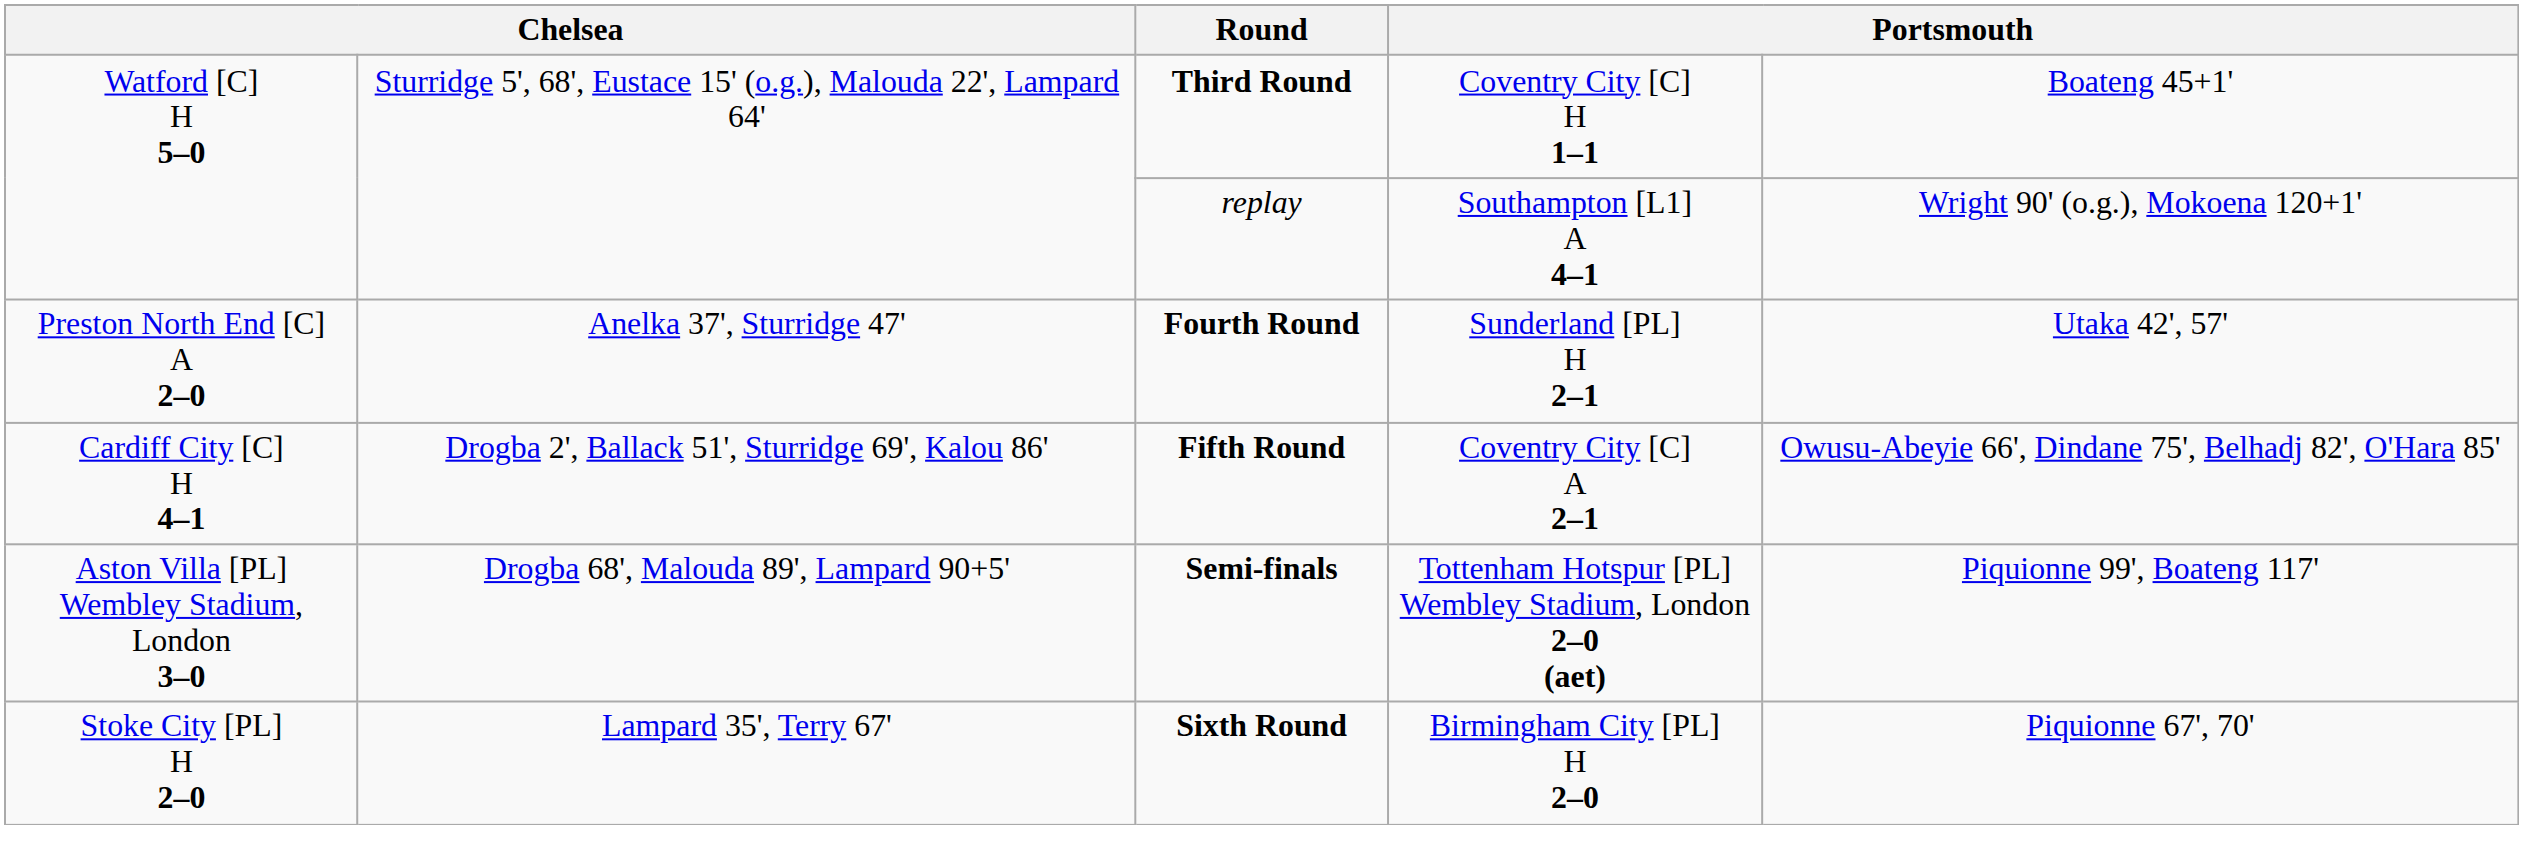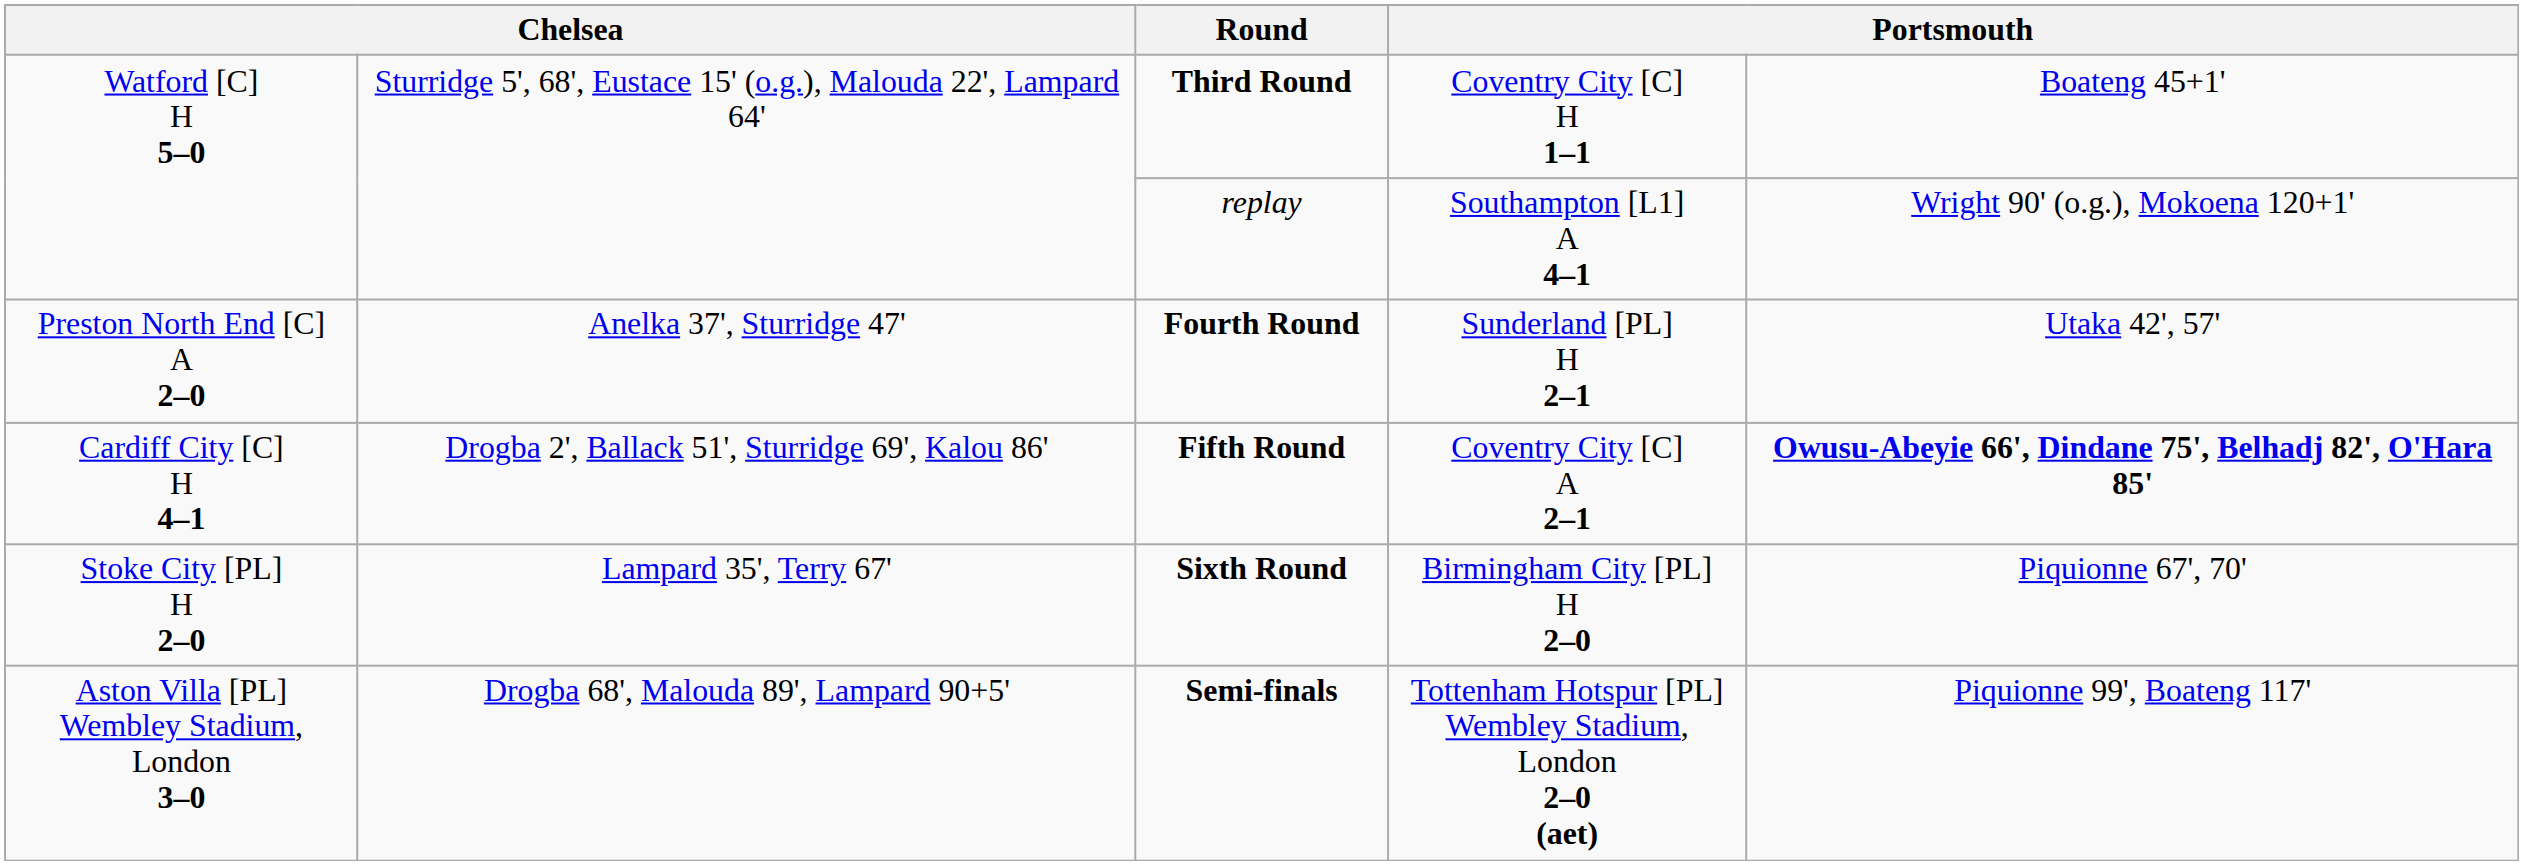 <table width=100% border=0 class=wikitable style="text-align:center">
 <tr valign=top>
 <th colspan=2 width=45%>Chelsea</th>
 <th width=10%>Round</th>
 <th colspan=2 width=45%>Portsmouth</th>
 </tr>
 <tr valign=top>
 <td rowspan="2"><a href='#'>Watford</a> [C]<br>H<br><strong>5–0</strong></td>
 <td rowspan="2"><a href='#'>Sturridge</a> 5', 68', <a href='#'>Eustace</a> 15' (<a href='#'>o.g.</a>), <a href='#'>Malouda</a> 22', <a href='#'>Lampard</a> 64'</td>
 <td><strong>Third Round</strong></td>
 <td><a href='#'>Coventry City</a> [C]<br>H<br><strong>1–1</strong></td>
 <td><a href='#'>Boateng</a> 45+1'</td>
 </tr>
 <tr valign=top>
 <td><em>replay</em></td>
 <td><a href='#'>Southampton</a> [L1]<br>A<br><strong>4–1</strong></td>
 <td><a href='#'>Wright</a> 90' (o.g.), <a href='#'>Mokoena</a> 120+1'</td>
 </tr>
 <tr valign=top>
 <td><a href='#'>Preston North End</a> [C]<br>A<br><strong>2–0</strong></td>
 <td><a href='#'>Anelka</a> 37', <a href='#'>Sturridge</a> 47'</td>
 <td><strong>Fourth Round</strong></td>
 <td><a href='#'>Sunderland</a> [PL]<br>H<br><strong>2–1</strong></td>
 <td><a href='#'>Utaka</a> 42', 57'</td>
 </tr>
 <tr valign=top>
 <td><a href='#'>Cardiff City</a> [C]<br>H<br><strong>4–1</strong></td>
 <td><a href='#'>Drogba</a> 2', <a href='#'>Ballack</a> 51', <a href='#'>Sturridge</a> 69', <a href='#'>Kalou</a> 86'</td>
 <td><strong>Fifth Round</strong></td>
 <td><a href='#'>Coventry City</a> [C]<br>A<br><strong>2–1</strong></td>
-<td><a href='#'>Owusu-Abeyie</a> 66', <a href='#'>Dindane</a> 75', <a href='#'>Belhadj</a> 82', <a href='#'>O'Hara</a> 85'</td>
+<td><strong><a href='#'>Owusu-Abeyie</a> 66', <a href='#'>Dindane</a> 75', <a href='#'>Belhadj</a> 82', <a href='#'>O'Hara</a> 85'</strong></td>
+</tr>
+<tr valign=top>
+<td><a href='#'>Stoke City</a> [PL]<br>H<br><strong>2–0</strong></td>
+<td><a href='#'>Lampard</a> 35', <a href='#'>Terry</a> 67'</td>
+<td><strong>Sixth Round</strong></td>
+<td><a href='#'>Birmingham City</a> [PL]<br>H<br><strong>2–0</strong></td>
+<td><a href='#'>Piquionne</a> 67', 70'</td>
 </tr>
 <tr valign=top>
 <td><a href='#'>Aston Villa</a> [PL]<br><a href='#'>Wembley Stadium</a>, London<br><strong>3–0</strong></td>
 <td><a href='#'>Drogba</a> 68', <a href='#'>Malouda</a> 89', <a href='#'>Lampard</a> 90+5'</td>
 <td><strong>Semi-finals</strong></td>
 <td><a href='#'>Tottenham Hotspur</a> [PL]<br><a href='#'>Wembley Stadium</a>, London<br><strong>2–0<br>(aet)</strong></td>
 <td><a href='#'>Piquionne</a> 99', <a href='#'>Boateng</a> 117'</td>
 </tr>
-<tr valign=top>
-<td><a href='#'>Stoke City</a> [PL]<br>H<br><strong>2–0</strong></td>
-<td><a href='#'>Lampard</a> 35', <a href='#'>Terry</a> 67'</td>
-<td><strong>Sixth Round</strong></td>
-<td><a href='#'>Birmingham City</a> [PL]<br>H<br><strong>2–0</strong></td>
-<td><a href='#'>Piquionne</a> 67', 70'</td>
-</tr>
 </table>
